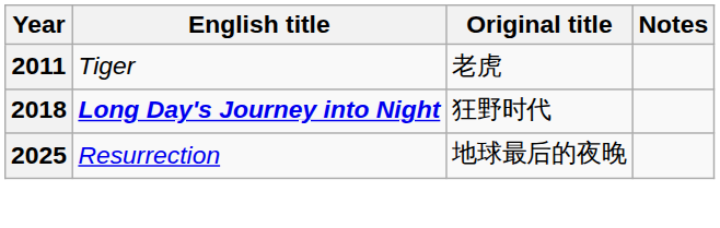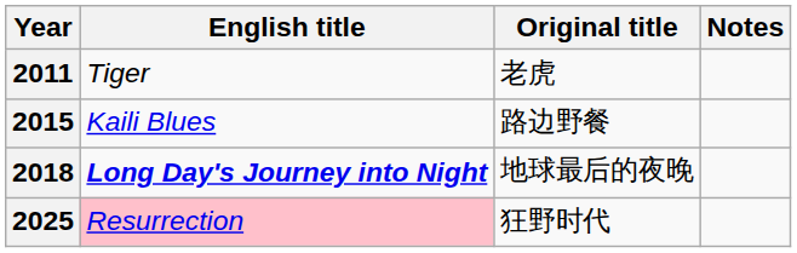 <table class="wikitable plainrowheaders">
 <tr>
 <th>Year</th>
 <th>English title</th>
 <th>Original title</th>
 <th>Notes</th>
 </tr>
 <tr>
 <th>2011</th>
 <td><em>Tiger</em></td>
 <td>老虎</td>
 <td></td>
 </tr>
 <tr>
+<th>2015</th>
+<td><em><a href='#'>Kaili Blues</a></em></td>
+<td>路边野餐</td>
+<td></td>
+</tr>
+<tr>
 <th>2018</th>
 <td><strong><em><a href='#'>Long Day's Journey into Night</a></em></strong></td>
-<td>狂野时代</td>
+<td>地球最后的夜晚</td>
 <td></td>
 </tr>
 <tr>
 <th>2025</th>
-<td><em><a href='#'>Resurrection</a></em></td>
-<td>地球最后的夜晚</td>
+<td style="background: pink;"><em><a href='#'>Resurrection</a></em></td>
+<td>狂野时代</td>
 <td></td>
 </tr>
 </table>
